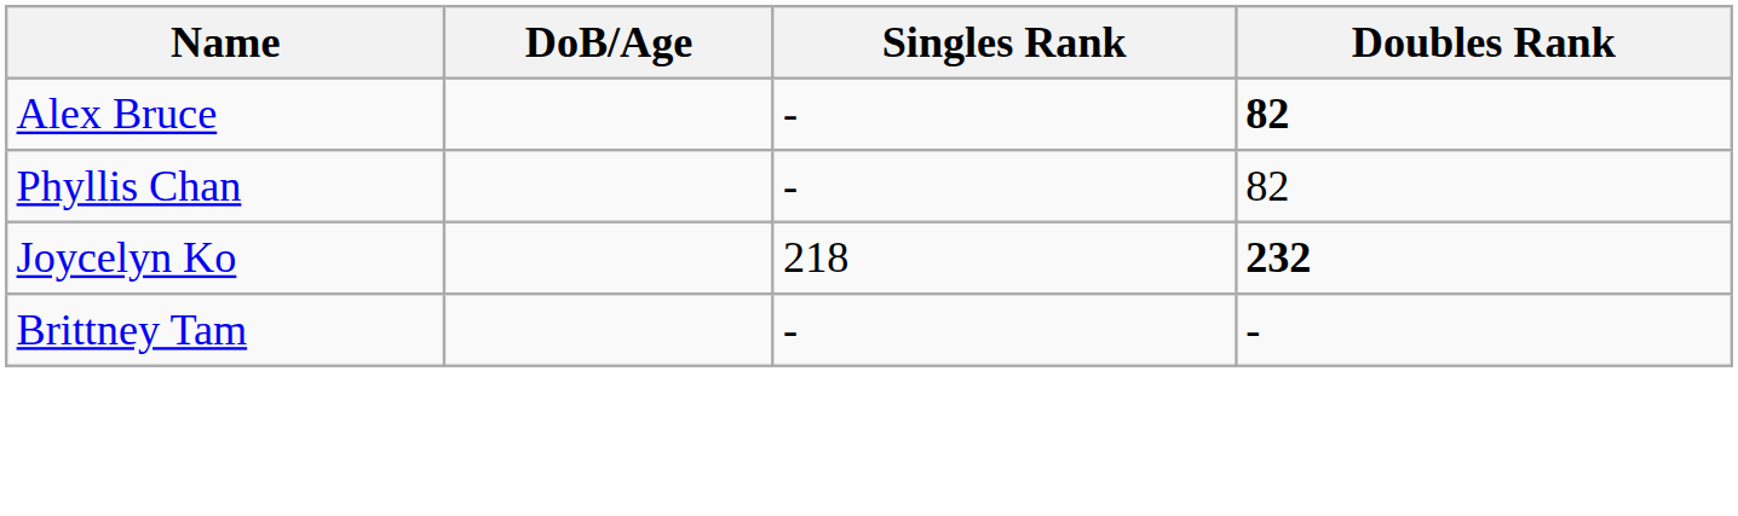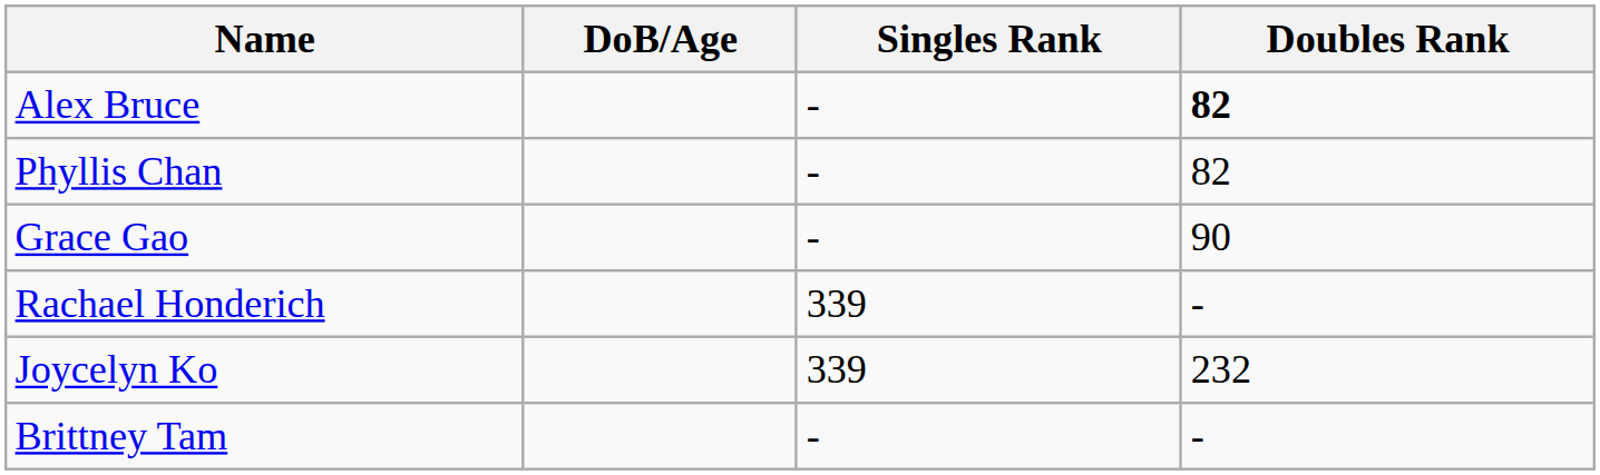 <table class="wikitable"  style="width:600px; font-size:95%;">
 <tr>
 <th align="left">Name</th>
 <th align="left">DoB/Age</th>
 <th align="left">Singles Rank</th>
 <th align="left">Doubles Rank</th>
 </tr>
 <tr>
 <td><a href='#'>Alex Bruce</a></td>
 <td></td>
 <td>-</td>
 <td><strong>82</strong></td>
 </tr>
 <tr>
 <td><a href='#'>Phyllis Chan</a></td>
 <td></td>
 <td>-</td>
 <td>82</td>
 </tr>
 <tr>
+<td><a href='#'>Grace Gao</a></td>
+<td></td>
+<td>-</td>
+<td>90</td>
+</tr>
+<tr>
+<td><a href='#'>Rachael Honderich</a></td>
+<td></td>
+<td>339</td>
+<td>-</td>
+</tr>
+<tr>
 <td><a href='#'>Joycelyn Ko</a></td>
 <td></td>
-<td>218</td>
-<td><strong>232</strong></td>
+<td>339</td>
+<td>232</td>
 </tr>
 <tr>
 <td><a href='#'>Brittney Tam</a></td>
 <td></td>
 <td>-</td>
 <td>-</td>
 </tr>
 </table>
